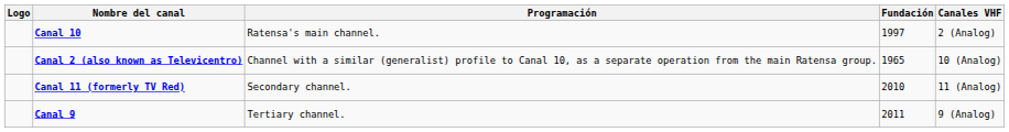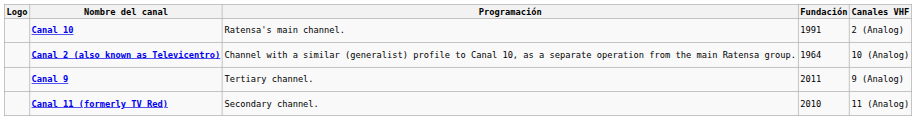 <table class="wikitable">
 <tr>
 <th><strong>Logo</strong></th>
 <th><strong>Nombre del canal</strong></th>
 <th><strong>Programación</strong></th>
 <th><strong>Fundación</strong></th>
 <th><strong>Canales VHF</strong></th>
 </tr>
 <tr>
 <td><br><br></td>
 <td><strong><a href='#'>Canal 10</a></strong></td>
 <td>Ratensa's main channel.</td>
-<td>1997</td>
+<td>1991</td>
 <td>2 (Analog)</td>
 </tr>
 <tr>
 <td><br><br></td>
 <td><strong><a href='#'>Canal 2 (also known as Televicentro)</a></strong></td>
 <td>Channel with a similar (generalist) profile to Canal 10, as a separate operation from the main Ratensa group.</td>
-<td>1965</td>
+<td>1964</td>
 <td>10 (Analog)</td>
+</tr>
+<tr>
+<td><br> <br></td>
+<td><strong><a href='#'>Canal 9</a></strong></td>
+<td>Tertiary channel.</td>
+<td>2011</td>
+<td>9 (Analog)</td>
 </tr>
 <tr>
 <td><br><br></td>
 <td><strong><a href='#'>Canal 11 (formerly TV Red)</a></strong></td>
 <td>Secondary channel.</td>
 <td>2010</td>
 <td>11 (Analog)</td>
 </tr>
-<tr>
-<td><br> <br></td>
-<td><strong><a href='#'>Canal 9</a></strong></td>
-<td>Tertiary channel.</td>
-<td>2011</td>
-<td>9 (Analog)</td>
-</tr>
 </table>
